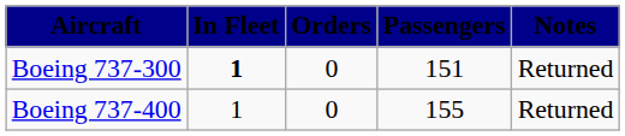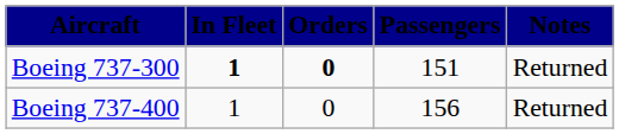 <table class="wikitable" style="margin: 1em auto;">
 <tr>
 <th style="background-color:darkblue;"><span>Aircraft</span></th>
 <th style="background-color:darkblue;"><span>In Fleet</span></th>
 <th style="background-color:darkblue;"><span>Orders</span></th>
 <th style="background-color:darkblue;"><span>Passengers</span></th>
 <th style="background-color:darkblue;"><span>Notes</span></th>
 </tr>
 <tr>
 <td><a href='#'>Boeing 737-300</a></td>
 <td align=center><strong>1</strong></td>
-<td align=center>0</td>
+<td align=center><strong>0</strong></td>
 <td align=center>151</td>
 <td>Returned</td>
 </tr>
 <tr>
 <td><a href='#'>Boeing 737-400</a></td>
 <td align=center>1</td>
 <td align=center>0</td>
-<td align=center>155</td>
+<td align=center>156</td>
 <td>Returned</td>
 </tr>
 </table>
